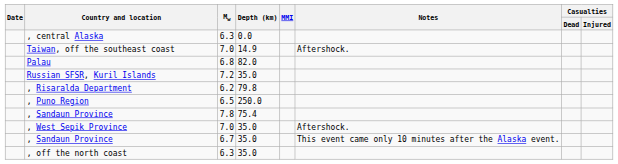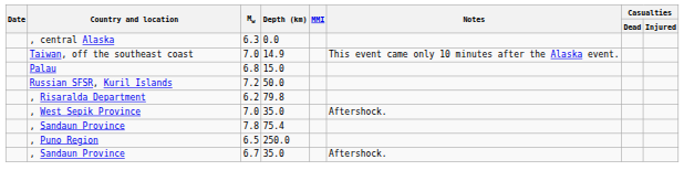 <table class="wikitable sortable sort-under" style="border:1px black; margin-left:1em;">
 <tr>
 <th rowspan="2"><small>Date</small></th>
 <th rowspan="2" style="width: 310px"><small>Country and location</small></th>
 <th rowspan="2"><small>M<sub>w</sub></small></th>
 <th rowspan="2"><small>Depth (km)</small></th>
 <th rowspan="2"><small><a href='#'>MMI</a></small></th>
 <th rowspan="2" class="unsortable"><small>Notes</small></th>
 <th colspan="2"><small>Casualties</small></th>
 </tr>
 <tr>
 <th><small>Dead</small></th>
 <th><small>Injured</small></th>
 </tr>
 <tr>
 <td></td>
 <td>, central <a href='#'>Alaska</a></td>
 <td>6.3</td>
 <td>0.0</td>
 <td></td>
 <td></td>
 <td></td>
 <td></td>
 </tr>
 <tr>
 <td></td>
 <td> <a href='#'>Taiwan</a>, off the southeast coast</td>
 <td>7.0</td>
 <td>14.9</td>
 <td></td>
-<td>Aftershock.</td>
+<td>This event came only 10 minutes after the <a href='#'>Alaska</a> event.</td>
 <td></td>
 <td></td>
 </tr>
 <tr>
 <td></td>
 <td> <a href='#'>Palau</a></td>
 <td>6.8</td>
-<td>82.0</td>
+<td>15.0</td>
 <td></td>
 <td></td>
 <td></td>
 <td></td>
 </tr>
 <tr>
 <td></td>
 <td> <a href='#'>Russian SFSR</a>, <a href='#'>Kuril Islands</a></td>
 <td>7.2</td>
-<td>35.0</td>
+<td>50.0</td>
 <td></td>
 <td></td>
 <td></td>
 <td></td>
 </tr>
 <tr>
 <td></td>
 <td>, <a href='#'>Risaralda Department</a></td>
 <td>6.2</td>
 <td>79.8</td>
+<td></td>
+<td></td>
+<td></td>
+<td></td>
+</tr>
+<tr>
+<td></td>
+<td>, <a href='#'>West Sepik Province</a></td>
+<td>7.0</td>
+<td>35.0</td>
+<td></td>
+<td>Aftershock.</td>
+<td></td>
+<td></td>
+</tr>
+<tr>
+<td></td>
+<td>, <a href='#'>Sandaun Province</a></td>
+<td>7.8</td>
+<td>75.4</td>
 <td></td>
 <td></td>
 <td></td>
 <td></td>
 </tr>
 <tr>
 <td></td>
 <td>, <a href='#'>Puno Region</a></td>
 <td>6.5</td>
 <td>250.0</td>
 <td></td>
 <td></td>
 <td></td>
 <td></td>
 </tr>
 <tr>
 <td></td>
 <td>, <a href='#'>Sandaun Province</a></td>
-<td>7.8</td>
-<td>75.4</td>
-<td></td>
-<td></td>
-<td></td>
-<td></td>
-</tr>
-<tr>
-<td></td>
-<td>, <a href='#'>West Sepik Province</a></td>
-<td>7.0</td>
+<td>6.7</td>
 <td>35.0</td>
 <td></td>
 <td>Aftershock.</td>
 <td></td>
 <td></td>
 </tr>
-<tr>
-<td></td>
-<td>, <a href='#'>Sandaun Province</a></td>
-<td>6.7</td>
-<td>35.0</td>
-<td></td>
-<td>This event came only 10 minutes after the <a href='#'>Alaska</a> event.</td>
-<td></td>
-<td></td>
-</tr>
-<tr>
-<td></td>
-<td>, off the north coast</td>
-<td>6.3</td>
-<td>35.0</td>
-<td></td>
-<td></td>
-<td></td>
-<td></td>
-</tr>
 </table>
